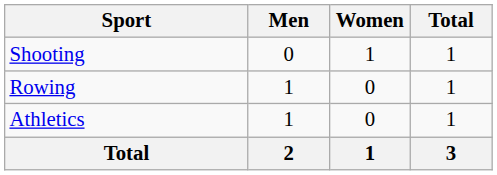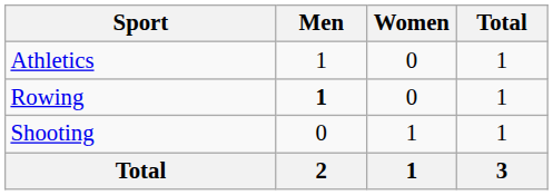 <table class="wikitable sortable" style="text-align:center;">
 <tr>
 <th width=180>Sport</th>
 <th width=55>Men</th>
 <th width=55>Women</th>
 <th width=55>Total</th>
 </tr>
 <tr>
-<td align=left><a href='#'>Shooting</a></td>
-<td>0</td>
-<td>1</td>
-<td>1</td>
-</tr>
-<tr>
-<td align=left><a href='#'>Rowing</a></td>
+<td align=left><a href='#'>Athletics</a></td>
 <td>1</td>
 <td>0</td>
 <td>1</td>
 </tr>
 <tr>
-<td align=left><a href='#'>Athletics</a></td>
+<td align=left><a href='#'>Rowing</a></td>
+<td><strong>1</strong></td>
+<td>0</td>
 <td>1</td>
+</tr>
+<tr>
+<td align=left><a href='#'>Shooting</a></td>
 <td>0</td>
+<td>1</td>
 <td>1</td>
 </tr>
 <tr>
 <th>Total</th>
 <th>2</th>
 <th>1</th>
 <th>3</th>
 </tr>
 </table>
